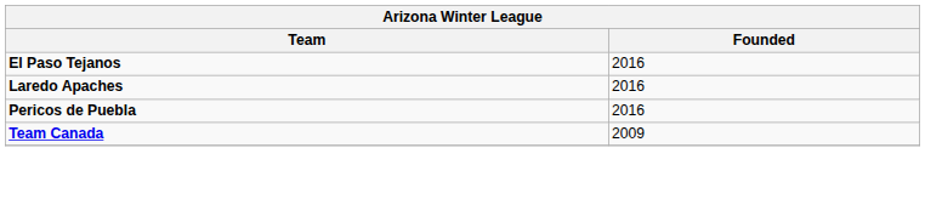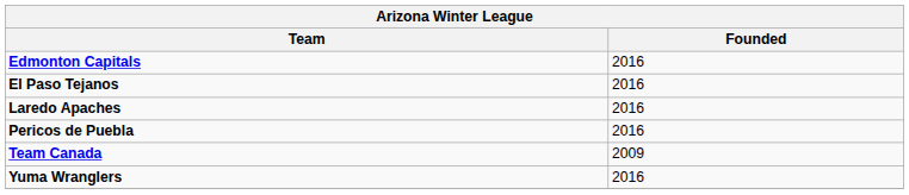 <table class="wikitable" style="width:62em">
 <tr>
 <th colspan="2"><span>Arizona Winter League</span></th>
 </tr>
 <tr>
 <th>Team</th>
 <th>Founded</th>
+</tr>
+<tr>
+<td><strong><a href='#'>Edmonton Capitals</a></strong></td>
+<td>2016</td>
 </tr>
 <tr>
 <td><strong>El Paso Tejanos</strong></td>
 <td>2016</td>
 </tr>
 <tr>
 <td><strong>Laredo Apaches</strong></td>
 <td>2016</td>
 </tr>
 <tr>
 <td><strong>Pericos de Puebla</strong></td>
 <td>2016</td>
 </tr>
 <tr>
 <td><strong><a href='#'>Team Canada</a></strong></td>
 <td>2009</td>
 </tr>
 <tr>
+<td><strong>Yuma Wranglers</strong></td>
+<td>2016</td>
+</tr>
+<tr>
 </tr>
 </table>
